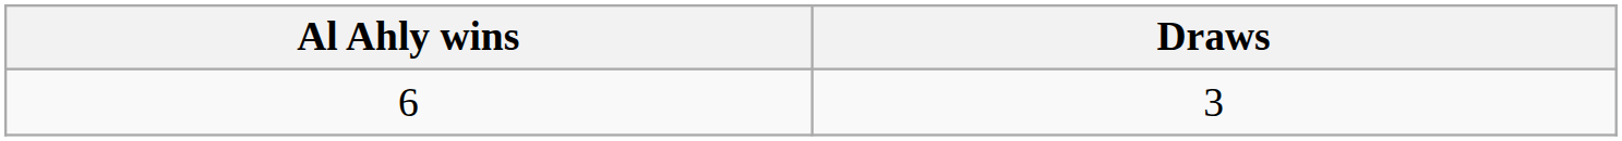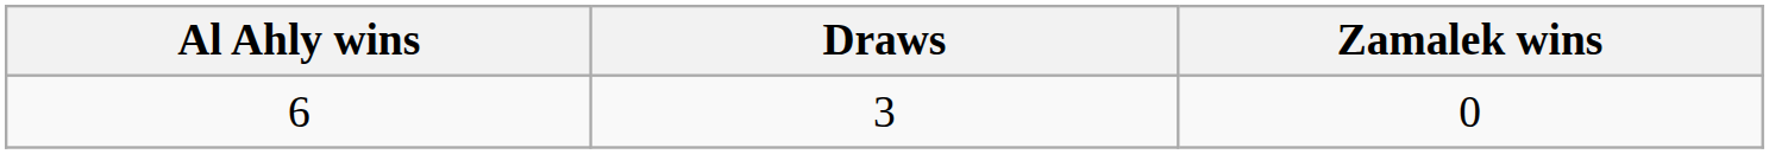 <table class="wikitable" style="text-align:center; width:50%">
 <tr>
 <th width=100>Al Ahly wins</th>
 <th width=100>Draws</th>
+<th width=100>Zamalek wins</th>
 </tr>
 <tr>
 <td>6</td>
 <td>3</td>
+<td>0</td>
 </tr>
 </table>
